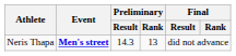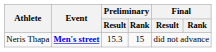 <table class=wikitable style=font-size:90%;text-align:center>
 <tr>
 <th rowspan=2>Athlete</th>
 <th rowspan=2>Event</th>
 <th colspan=2>Preliminary</th>
 <th colspan=2>Final</th>
 </tr>
 <tr style="font-size:95%">
 <th>Result</th>
 <th>Rank</th>
 <th>Result</th>
 <th>Rank</th>
 </tr>
 <tr>
 <td align=left>Neris Thapa</td>
 <td align=left><strong><a href='#'>Men's street</a></strong></td>
-<td>14.3</td>
-<td>13</td>
+<td>15.3</td>
+<td>15</td>
 <td colspan=2>did not advance</td>
 </tr>
 </table>
